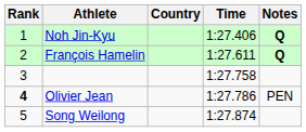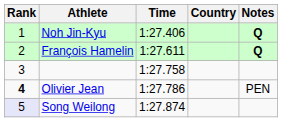 <table class="wikitable sortable" style="text-align:center">
 <tr>
 <th>Rank</th>
 <th>Athlete</th>
+<th>Time</th>
 <th>Country</th>
-<th>Time</th>
 <th>Notes</th>
 </tr>
 <tr bgcolor="#ccffcc">
 <td>1</td>
 <td align=left><a href='#'>Noh Jin-Kyu</a></td>
+<td>1:27.406</td>
 <td align=left></td>
-<td>1:27.406</td>
 <td><strong>Q</strong></td>
 </tr>
 <tr bgcolor="#ccffcc">
 <td>2</td>
 <td align=left><a href='#'>François Hamelin</a></td>
+<td>1:27.611</td>
 <td align=left></td>
-<td>1:27.611</td>
 <td><strong>Q</strong></td>
 </tr>
 <tr>
 <td>3</td>
 <td align=left></td>
+<td>1:27.758</td>
 <td align=left></td>
-<td>1:27.758</td>
 <td></td>
 </tr>
 <tr>
 <td><strong>4</strong></td>
 <td align=left><a href='#'>Olivier Jean</a></td>
+<td>1:27.786</td>
 <td align=left></td>
-<td>1:27.786</td>
 <td>PEN</td>
 </tr>
 <tr>
-<td>5</td>
+<td style="background: lavender;">5</td>
 <td align=left><a href='#'>Song Weilong</a></td>
+<td>1:27.874</td>
 <td align=left></td>
-<td>1:27.874</td>
 <td></td>
 </tr>
 </table>
